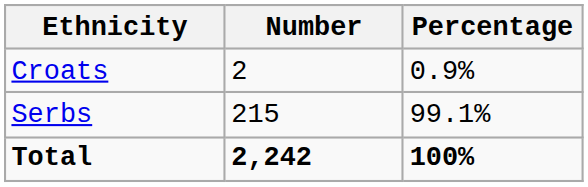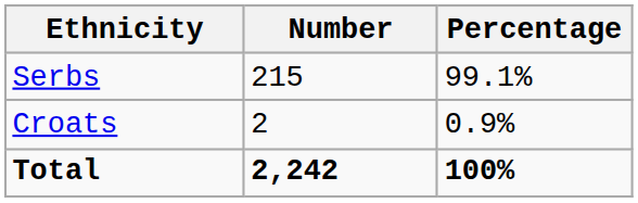 <table class="wikitable">
 <tr>
 <th width="100px">Ethnicity</th>
 <th width="80px">Number</th>
 <th width="80px">Percentage</th>
 </tr>
 <tr>
+<td><a href='#'>Serbs</a></td>
+<td>215</td>
+<td>99.1%</td>
+</tr>
+<tr>
 <td><a href='#'>Croats</a></td>
 <td>2</td>
 <td>0.9%</td>
-</tr>
-<tr>
-<td><a href='#'>Serbs</a></td>
-<td>215</td>
-<td>99.1%</td>
 </tr>
 <tr>
 <td><strong>Total</strong></td>
 <td><strong>2,242</strong></td>
 <td><strong>100%</strong></td>
 </tr>
 </table>
